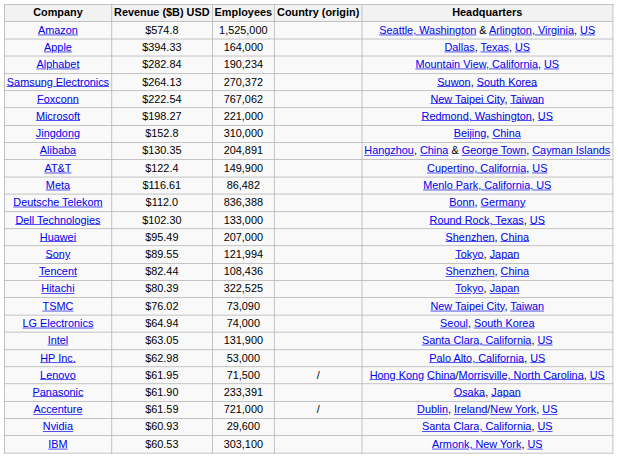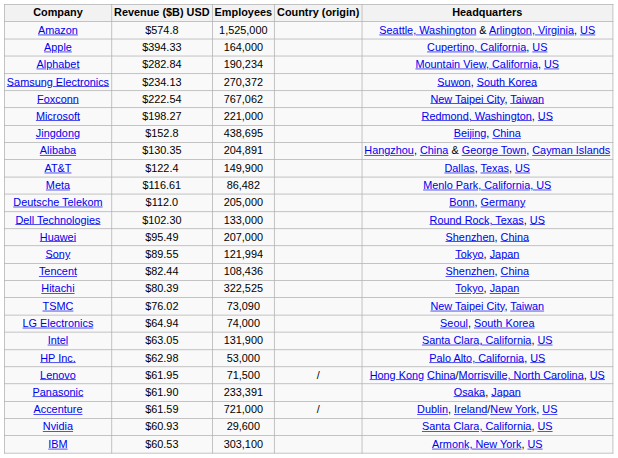 <table class="wikitable sortable plainrowheads static-row-numbers" style="text-align:center;">
 <tr>
 <th>Company</th>
 <th>Revenue ($B) USD</th>
 <th>Employees</th>
 <th>Country (origin)</th>
 <th>Headquarters</th>
 </tr>
 <tr>
 <td><a href='#'>Amazon</a></td>
 <td>$574.8</td>
 <td>1,525,000</td>
 <td></td>
 <td><a href='#'>Seattle, Washington</a> & <a href='#'>Arlington, Virginia</a>, <a href='#'>US</a></td>
 </tr>
 <tr>
 <td><a href='#'>Apple</a></td>
 <td>$394.33</td>
 <td>164,000</td>
 <td></td>
-<td><a href='#'>Dallas</a>, <a href='#'>Texas</a>, <a href='#'>US</a></td>
+<td><a href='#'>Cupertino, California</a>, <a href='#'>US</a></td>
 </tr>
 <tr>
 <td><a href='#'>Alphabet</a></td>
 <td>$282.84</td>
 <td>190,234</td>
 <td></td>
 <td><a href='#'>Mountain View, California</a>, <a href='#'>US</a></td>
 </tr>
 <tr>
 <td><a href='#'>Samsung Electronics</a></td>
-<td>$264.13</td>
+<td>$234.13</td>
 <td>270,372</td>
 <td></td>
 <td><a href='#'>Suwon</a>, <a href='#'>South Korea</a></td>
 </tr>
 <tr>
 <td><a href='#'>Foxconn</a></td>
 <td>$222.54</td>
 <td>767,062</td>
 <td></td>
 <td><a href='#'>New Taipei City</a>, <a href='#'>Taiwan</a></td>
 </tr>
 <tr>
 <td><a href='#'>Microsoft</a></td>
 <td>$198.27</td>
 <td>221,000</td>
 <td></td>
 <td><a href='#'>Redmond, Washington</a>, <a href='#'>US</a></td>
 </tr>
 <tr>
 <td><a href='#'>Jingdong</a></td>
 <td>$152.8</td>
-<td>310,000</td>
+<td>438,695</td>
 <td></td>
 <td><a href='#'>Beijing</a>, <a href='#'>China</a></td>
 </tr>
 <tr>
 <td><a href='#'>Alibaba</a></td>
 <td>$130.35</td>
 <td>204,891</td>
 <td><br></td>
 <td><a href='#'>Hangzhou</a>, <a href='#'>China</a> & <a href='#'>George Town</a>, <a href='#'>Cayman Islands</a></td>
 </tr>
 <tr>
 <td><a href='#'>AT&T</a></td>
 <td>$122.4</td>
 <td>149,900</td>
 <td></td>
-<td><a href='#'>Cupertino, California</a>, <a href='#'>US</a></td>
+<td><a href='#'>Dallas</a>, <a href='#'>Texas</a>, <a href='#'>US</a></td>
 </tr>
 <tr>
 <td><a href='#'>Meta</a></td>
 <td>$116.61</td>
 <td>86,482</td>
 <td></td>
 <td><a href='#'>Menlo Park, California, US</a></td>
 </tr>
 <tr>
 <td><a href='#'>Deutsche Telekom</a></td>
 <td>$112.0</td>
-<td>836,388</td>
+<td>205,000</td>
 <td></td>
 <td><a href='#'>Bonn</a>, <a href='#'>Germany</a></td>
 </tr>
 <tr>
 <td><a href='#'>Dell Technologies</a></td>
 <td>$102.30</td>
 <td>133,000</td>
 <td></td>
 <td><a href='#'>Round Rock, Texas</a>, <a href='#'>US</a></td>
 </tr>
 <tr>
 <td><a href='#'>Huawei</a></td>
 <td>$95.49</td>
 <td>207,000</td>
 <td></td>
 <td><a href='#'>Shenzhen</a>, <a href='#'>China</a></td>
 </tr>
 <tr>
 <td><a href='#'>Sony</a></td>
 <td>$89.55</td>
 <td>121,994</td>
 <td></td>
 <td><a href='#'>Tokyo</a>, <a href='#'>Japan</a></td>
 </tr>
 <tr>
 <td><a href='#'>Tencent</a></td>
 <td>$82.44</td>
 <td>108,436</td>
 <td></td>
 <td><a href='#'>Shenzhen</a>, <a href='#'>China</a></td>
 </tr>
 <tr>
 <td><a href='#'>Hitachi</a></td>
 <td>$80.39</td>
 <td>322,525</td>
 <td></td>
 <td><a href='#'>Tokyo</a>, <a href='#'>Japan</a></td>
 </tr>
 <tr>
 <td><a href='#'>TSMC</a></td>
 <td>$76.02</td>
 <td>73,090</td>
 <td></td>
 <td><a href='#'>New Taipei City</a>, <a href='#'>Taiwan</a></td>
 </tr>
 <tr>
 <td><a href='#'>LG Electronics</a></td>
 <td>$64.94</td>
 <td>74,000</td>
 <td></td>
 <td><a href='#'>Seoul</a>, <a href='#'>South Korea</a></td>
 </tr>
 <tr>
 <td><a href='#'>Intel</a></td>
 <td>$63.05</td>
 <td>131,900</td>
 <td></td>
 <td><a href='#'>Santa Clara, California</a>, <a href='#'>US</a></td>
 </tr>
 <tr>
 <td><a href='#'>HP Inc.</a></td>
 <td>$62.98</td>
 <td>53,000</td>
 <td></td>
 <td><a href='#'>Palo Alto, California</a>, <a href='#'>US</a></td>
 </tr>
 <tr>
 <td><a href='#'>Lenovo</a></td>
 <td>$61.95</td>
 <td>71,500</td>
 <td>/</td>
 <td><a href='#'>Hong Kong</a> <a href='#'>China</a>/<a href='#'>Morrisville, North Carolina</a>, <a href='#'>US</a>  </td>
 </tr>
 <tr>
 <td><a href='#'>Panasonic</a></td>
 <td>$61.90</td>
 <td>233,391</td>
 <td></td>
 <td><a href='#'>Osaka</a>, <a href='#'>Japan</a></td>
 </tr>
 <tr>
 <td><a href='#'>Accenture</a></td>
 <td>$61.59</td>
 <td>721,000</td>
 <td>/</td>
 <td><a href='#'>Dublin</a>, <a href='#'>Ireland</a>/<a href='#'>New York</a>, <a href='#'>US</a></td>
 </tr>
 <tr>
 <td><a href='#'>Nvidia</a></td>
 <td>$60.93</td>
 <td>29,600</td>
 <td></td>
 <td><a href='#'>Santa Clara, California</a>, <a href='#'>US</a></td>
 </tr>
 <tr>
 <td><a href='#'>IBM</a></td>
 <td>$60.53</td>
 <td>303,100</td>
 <td></td>
 <td><a href='#'>Armonk, New York</a>, <a href='#'>US</a></td>
 </tr>
 </table>
